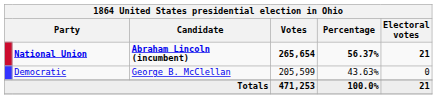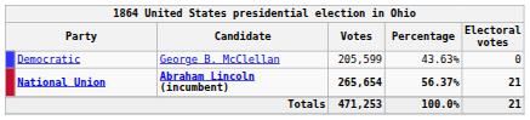 <table class="wikitable" style="font-size: 95%;">
 <tr>
 <th colspan="6">1864 United States presidential election in Ohio</th>
 </tr>
 <tr>
 <th colspan="2" style="width: 15em">Party</th>
 <th style="width: 17em">Candidate</th>
 <th style="width: 5em">Votes</th>
 <th style="width: 7em">Percentage</th>
 <th style="width: 5em">Electoral votes</th>
 </tr>
 <tr>
+<th style="background-color:#3333FF; width: 3px"></th>
+<td style="width: 130px"><a href='#'>Democratic</a></td>
+<td><a href='#'>George B. McClellan</a></td>
+<td align="right">205,599</td>
+<td align="right">43.63%</td>
+<td align="right">0</td>
+</tr>
+<tr>
 <th style="background-color:#CC0C2F; width: 3px"></th>
 <td style="width: 130px"><strong><a href='#'>National Union</a></strong></td>
 <td><strong><a href='#'>Abraham Lincoln</a> (incumbent)</strong></td>
 <td align="right"><strong>265,654</strong></td>
 <td align="right"><strong>56.37%</strong></td>
 <td align="right"><strong>21</strong></td>
-</tr>
-<tr>
-<th style="background-color:#3333FF; width: 3px"></th>
-<td style="width: 130px"><a href='#'>Democratic</a></td>
-<td><a href='#'>George B. McClellan</a></td>
-<td align="right">205,599</td>
-<td align="right">43.63%</td>
-<td align="right">0</td>
 </tr>
 <tr>
 </tr>
 <tr bgcolor="#EEEEEE">
 <td colspan="3" align="right"><strong>Totals</strong></td>
 <td align="right"><strong>471,253</strong></td>
 <td align="right"><strong>100.0%</strong></td>
 <td align="right"><strong>21</strong></td>
 </tr>
 <tr>
 </tr>
 </table>
